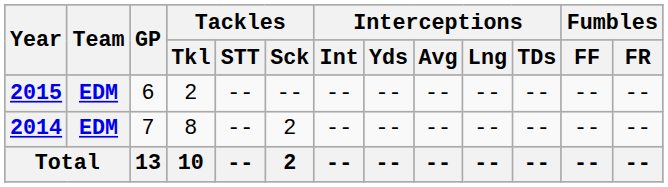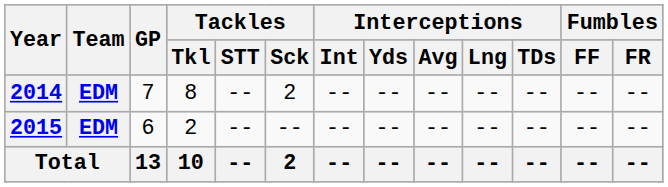 <table class="wikitable" style="text-align: center;">
 <tr>
 <th rowspan="2">Year</th>
 <th rowspan="2">Team</th>
 <th rowspan="2">GP</th>
 <th colspan="3">Tackles</th>
 <th colspan="5">Interceptions</th>
 <th colspan="2">Fumbles</th>
 </tr>
 <tr>
 <th>Tkl</th>
 <th>STT</th>
 <th>Sck</th>
 <th>Int</th>
 <th>Yds</th>
 <th>Avg</th>
 <th>Lng</th>
 <th>TDs</th>
 <th>FF</th>
 <th>FR</th>
 </tr>
 <tr>
-<th><a href='#'>2015</a></th>
+<th><a href='#'>2014</a></th>
 <th><a href='#'>EDM</a></th>
-<td>6</td>
+<td>7</td>
+<td>8</td>
+<td>--</td>
 <td>2</td>
-<td>--</td>
-<td>--</td>
 <td>--</td>
 <td>--</td>
 <td>--</td>
 <td>--</td>
 <td>--</td>
 <td>--</td>
 <td>--</td>
 </tr>
 <tr>
-<th><a href='#'>2014</a></th>
+<th><a href='#'>2015</a></th>
 <th><a href='#'>EDM</a></th>
-<td>7</td>
-<td>8</td>
+<td>6</td>
+<td>2</td>
 <td>--</td>
-<td>2</td>
+<td>--</td>
 <td>--</td>
 <td>--</td>
 <td>--</td>
 <td>--</td>
 <td>--</td>
 <td>--</td>
 <td>--</td>
 </tr>
 <tr>
 <th colspan="2">Total</th>
 <th>13</th>
 <th>10</th>
 <th>--</th>
 <th>2</th>
 <th>--</th>
 <th>--</th>
 <th>--</th>
 <th>--</th>
 <th>--</th>
 <th>--</th>
 <th>--</th>
 </tr>
 </table>
